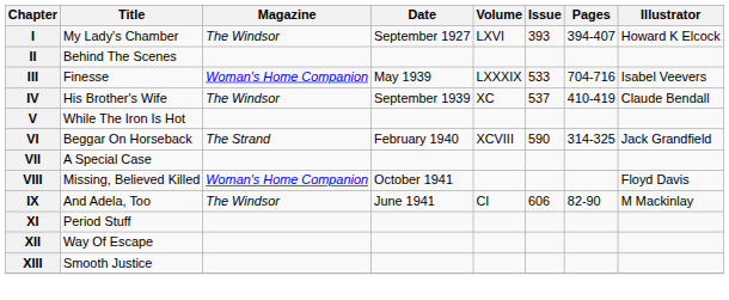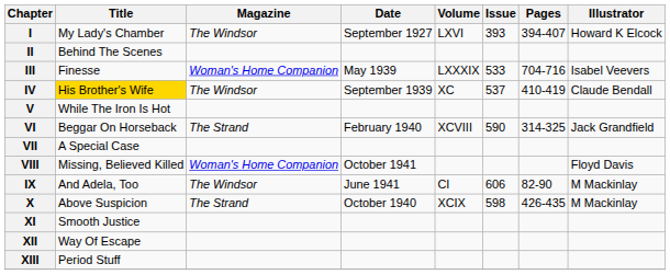 <table class="wikitable plainrowheaders sortable" style="margin-right: 0;">
 <tr>
 <th scope="col">Chapter</th>
 <th scope="col">Title</th>
 <th scope="col">Magazine</th>
 <th scope="col">Date</th>
 <th scope="col">Volume</th>
 <th scope="col">Issue</th>
 <th scope="col">Pages</th>
 <th scope="col">Illustrator</th>
 </tr>
 <tr>
 <th scope="row">I</th>
 <td>My Lady's Chamber</td>
 <td><em>The Windsor</em></td>
 <td>September 1927</td>
 <td>LXVI</td>
 <td>393</td>
 <td>394-407</td>
 <td>Howard K Elcock</td>
 </tr>
 <tr>
 <th scope="row">II</th>
 <td>Behind The Scenes</td>
 <td></td>
 <td></td>
 <td></td>
 <td></td>
 <td></td>
 <td></td>
 </tr>
 <tr>
 <th scope="row">III</th>
 <td>Finesse</td>
 <td><em><a href='#'>Woman's Home Companion</a></em></td>
 <td>May 1939</td>
 <td>LXXXIX</td>
 <td>533</td>
 <td>704-716</td>
 <td>Isabel Veevers</td>
 </tr>
 <tr>
 <th scope="row">IV</th>
-<td>His Brother's Wife</td>
+<td style="background: gold;">His Brother's Wife</td>
 <td><em>The Windsor</em></td>
 <td>September 1939</td>
 <td>XC</td>
 <td>537</td>
 <td>410-419</td>
 <td>Claude Bendall</td>
 </tr>
 <tr>
 <th scope="row">V</th>
 <td>While The Iron Is Hot</td>
 <td></td>
 <td></td>
 <td></td>
 <td></td>
 <td></td>
 <td></td>
 </tr>
 <tr>
 <th scope="row">VI</th>
 <td>Beggar On Horseback</td>
 <td><em>The Strand</em></td>
 <td>February 1940</td>
 <td>XCVIII</td>
 <td>590</td>
 <td>314-325</td>
 <td>Jack Grandfield</td>
 </tr>
 <tr>
 <th scope="row">VII</th>
 <td>A Special Case</td>
 <td></td>
 <td></td>
 <td></td>
 <td></td>
 <td></td>
 <td></td>
 </tr>
 <tr>
 <th scope="row">VIII</th>
 <td>Missing, Believed Killed</td>
 <td><em><a href='#'>Woman's Home Companion</a></em></td>
 <td>October 1941</td>
 <td></td>
 <td></td>
 <td></td>
 <td>Floyd Davis</td>
 </tr>
 <tr>
 <th scope="row">IX</th>
 <td>And Adela, Too</td>
 <td><em>The Windsor</em></td>
 <td>June 1941</td>
 <td>CI</td>
 <td>606</td>
 <td>82-90</td>
 <td>M Mackinlay</td>
 </tr>
 <tr>
+<th scope="row">X</th>
+<td>Above Suspicion</td>
+<td><em>The Strand</em></td>
+<td>October 1940</td>
+<td>XCIX</td>
+<td>598</td>
+<td>426-435</td>
+<td>M Mackinlay</td>
+</tr>
+<tr>
 <th scope="row">XI</th>
-<td>Period Stuff</td>
+<td>Smooth Justice</td>
 <td></td>
 <td></td>
 <td></td>
 <td></td>
 <td></td>
 <td></td>
 </tr>
 <tr>
 <th scope="row">XII</th>
 <td>Way Of Escape</td>
 <td></td>
 <td></td>
 <td></td>
 <td></td>
 <td></td>
 <td></td>
 </tr>
 <tr>
 <th scope="row">XIII</th>
-<td>Smooth Justice</td>
+<td>Period Stuff</td>
 <td></td>
 <td></td>
 <td></td>
 <td></td>
 <td></td>
 <td></td>
 </tr>
 <tr>
 </tr>
 </table>
